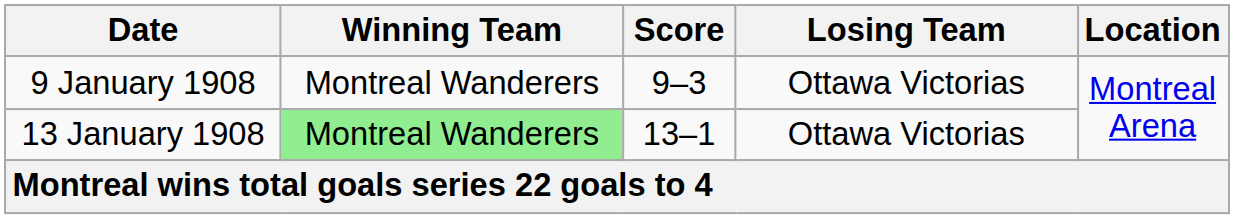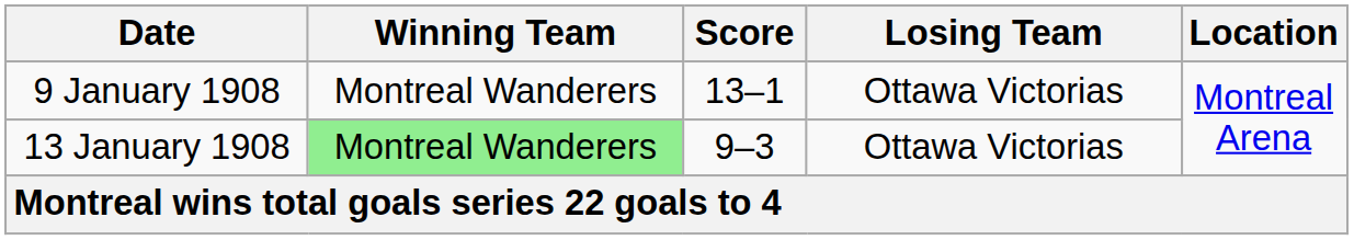 <table class="wikitable" style="text-align:center;">
 <tr>
 <th style="width:8em">Date</th>
 <th style="width:10em">Winning Team</th>
 <th style="width:3em">Score</th>
 <th style="width:10em">Losing Team</th>
 <th style="width:3em">Location</th>
 </tr>
 <tr>
 <td>9 January 1908</td>
 <td>Montreal Wanderers</td>
-<td>9–3</td>
+<td>13–1</td>
 <td>Ottawa Victorias</td>
 <td rowspan="2"><a href='#'>Montreal Arena</a></td>
 </tr>
 <tr>
 <td>13 January 1908</td>
 <td style="background: lightgreen;">Montreal Wanderers</td>
-<td>13–1</td>
+<td>9–3</td>
 <td>Ottawa Victorias</td>
 </tr>
 <tr>
 <th colspan="5" style="text-align:left;">Montreal wins total goals series 22 goals to 4</th>
 </tr>
 </table>
